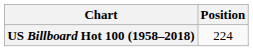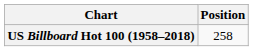 <table class="wikitable plainrowheaders">
 <tr>
 <th scope="col">Chart</th>
 <th scope="col">Position</th>
 </tr>
 <tr>
 <th scope="row">US <em>Billboard</em> Hot 100 (1958–2018)</th>
-<td style="text-align:center;">224</td>
+<td style="text-align:center;">258</td>
 </tr>
 </table>
